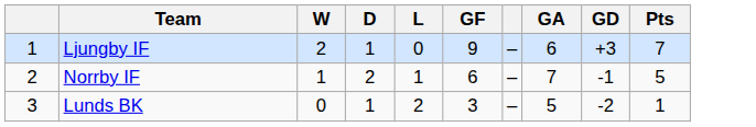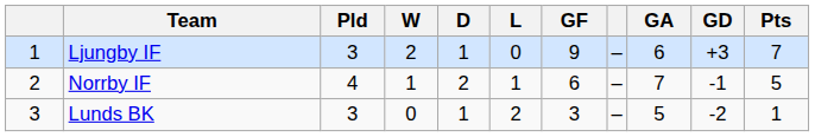 <table class="wikitable" style="text-align: center">
 <tr>
 <th style="width: 40px;"></th>
 <th style="width: 200px;">Team</th>
+<th style="width: 45px;">Pld</th>
 <th style="width: 35px;">W</th>
 <th style="width: 35px;">D</th>
 <th style="width: 35px;">L</th>
 <th style="width: 45px;">GF</th>
 <th></th>
 <th style="width: 45px;">GA</th>
 <th style="width: 35px;">GD</th>
 <th style="width: 45px;">Pts</th>
 </tr>
 <tr style="background: #d2e6ff">
 <td>1</td>
 <td style="text-align: left;"><a href='#'>Ljungby IF</a></td>
+<td>3</td>
 <td>2</td>
 <td>1</td>
 <td>0</td>
 <td>9</td>
 <td>–</td>
 <td>6</td>
 <td>+3</td>
 <td>7</td>
 </tr>
 <tr>
 <td>2</td>
 <td style="text-align: left;"><a href='#'>Norrby IF</a></td>
+<td>4</td>
 <td>1</td>
 <td>2</td>
 <td>1</td>
 <td>6</td>
 <td>–</td>
 <td>7</td>
 <td>-1</td>
 <td>5</td>
 </tr>
 <tr>
 <td>3</td>
 <td style="text-align: left;"><a href='#'>Lunds BK</a></td>
+<td>3</td>
 <td>0</td>
 <td>1</td>
 <td>2</td>
 <td>3</td>
 <td>–</td>
 <td>5</td>
 <td>-2</td>
 <td>1</td>
 </tr>
 </table>
